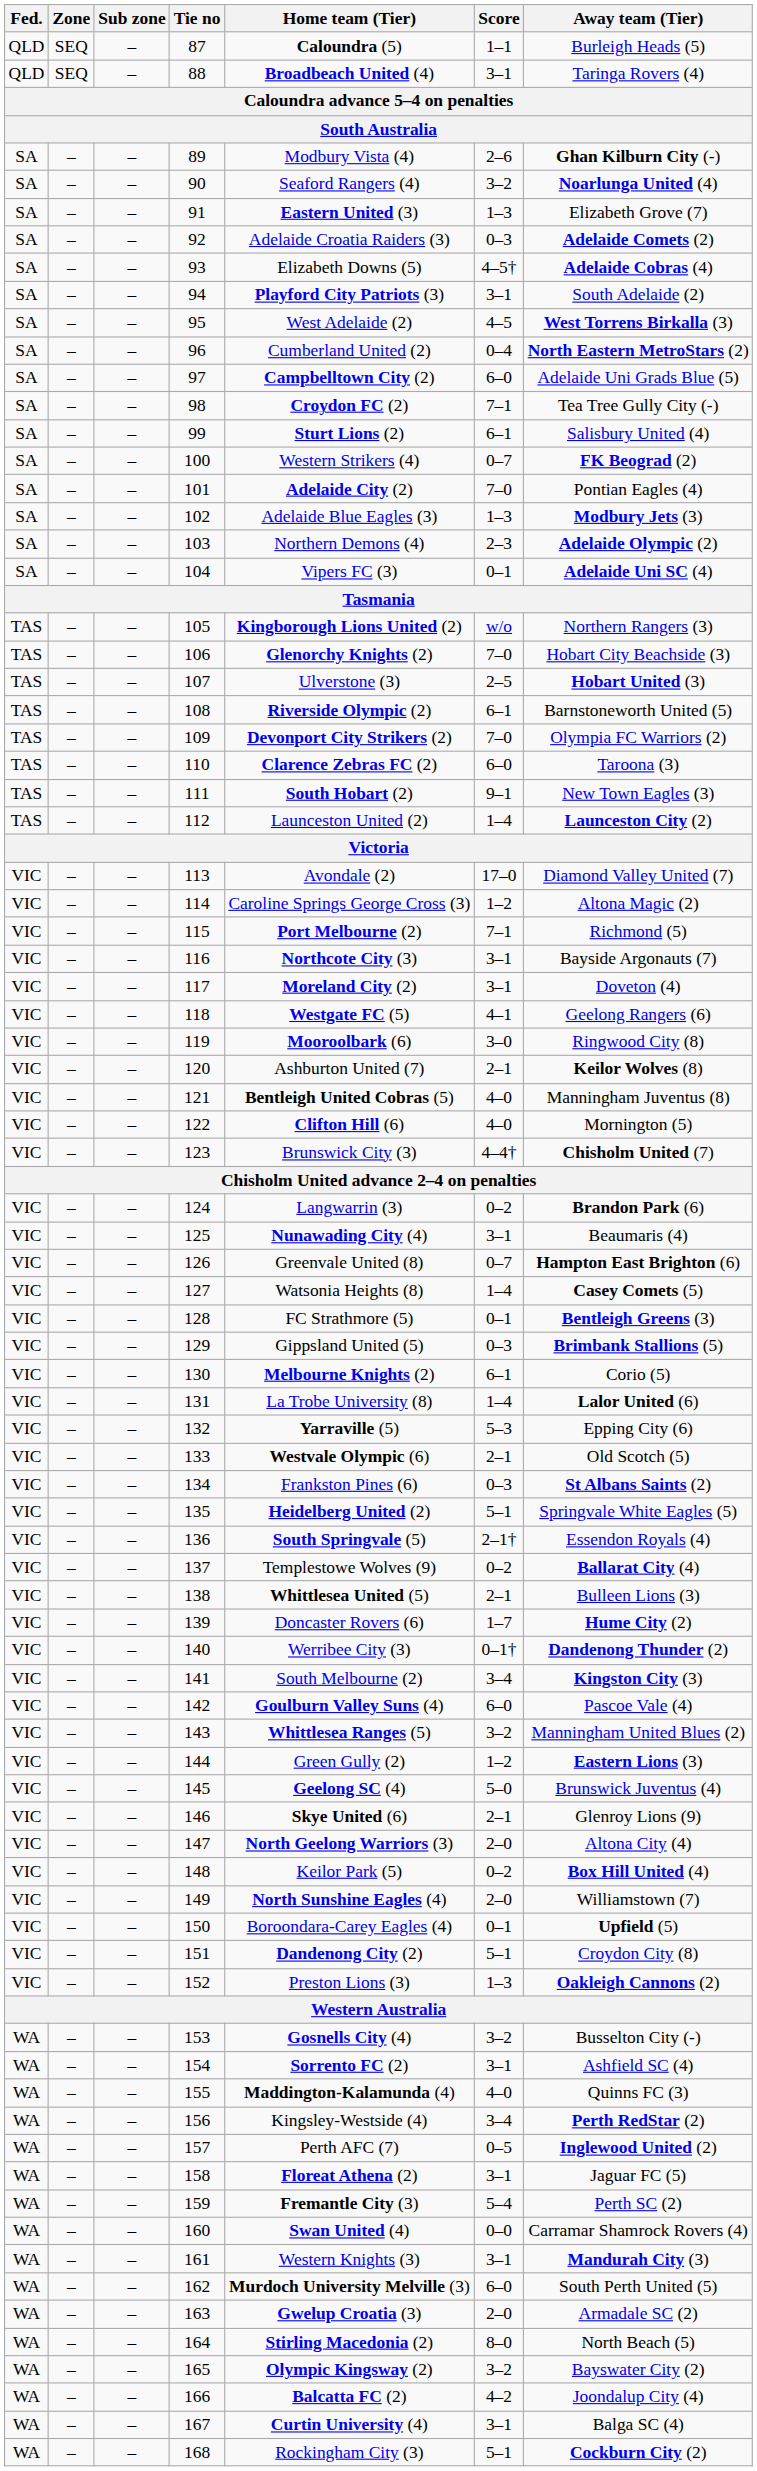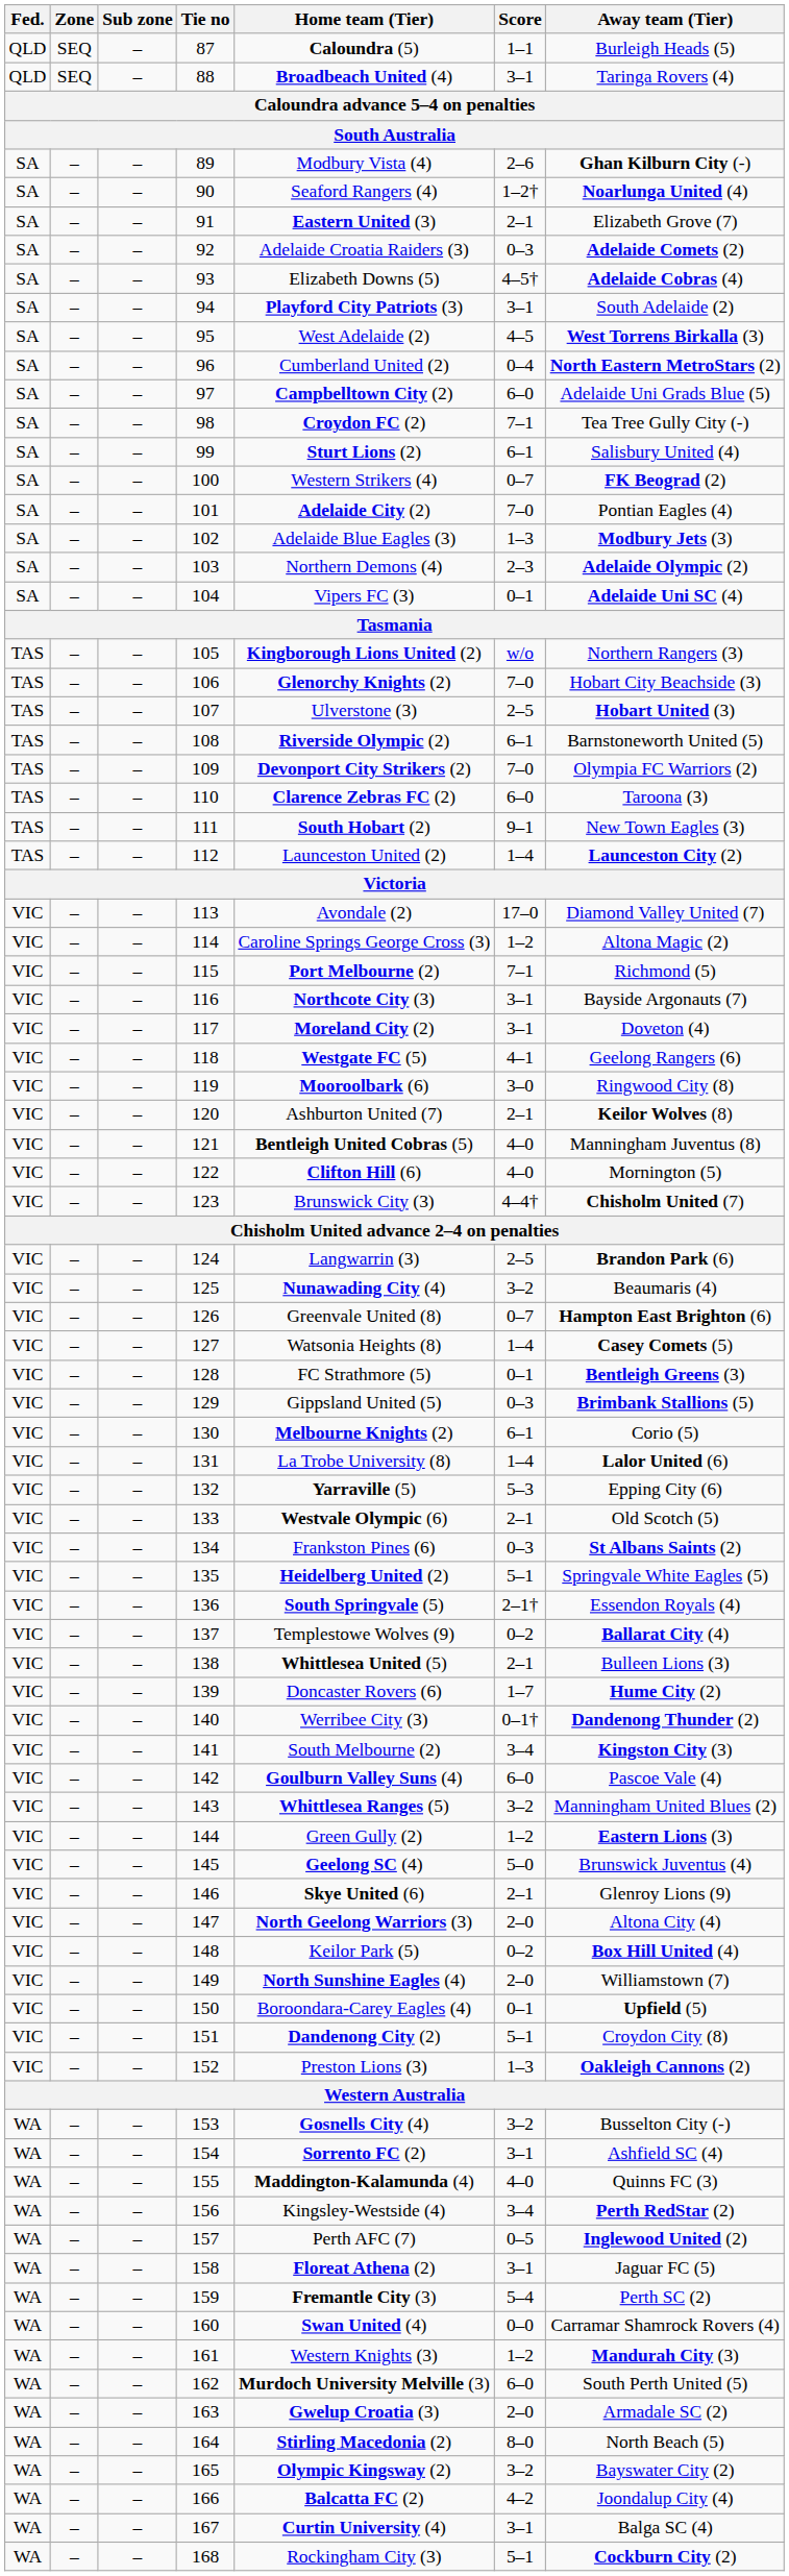 <table class="wikitable" style="text-align:center">
 <tr>
 <th>Fed.</th>
 <th>Zone</th>
 <th>Sub zone</th>
 <th>Tie no</th>
 <th>Home team (Tier)</th>
 <th>Score</th>
 <th>Away team (Tier)</th>
 </tr>
 <tr>
 <td>QLD</td>
 <td>SEQ</td>
 <td>–</td>
 <td>87</td>
 <td><strong>Caloundra</strong> (5)</td>
 <td>1–1</td>
 <td><a href='#'>Burleigh Heads</a> (5)</td>
 </tr>
 <tr>
 <td>QLD</td>
 <td>SEQ</td>
 <td>–</td>
 <td>88</td>
 <td><strong><a href='#'>Broadbeach United</a></strong> (4)</td>
 <td>3–1</td>
 <td><a href='#'>Taringa Rovers</a> (4)</td>
 </tr>
 <tr>
 <th colspan=7>Caloundra advance 5–4 on penalties</th>
 </tr>
 <tr>
 <th colspan=7><a href='#'>South Australia</a></th>
 </tr>
 <tr>
 <td>SA</td>
 <td>–</td>
 <td>–</td>
 <td>89</td>
 <td><a href='#'>Modbury Vista</a> (4)</td>
 <td>2–6</td>
 <td><strong>Ghan Kilburn City</strong> (-)</td>
 </tr>
 <tr>
 <td>SA</td>
 <td>–</td>
 <td>–</td>
 <td>90</td>
 <td><a href='#'>Seaford Rangers</a> (4)</td>
-<td>3–2</td>
+<td>1–2†</td>
 <td><strong><a href='#'>Noarlunga United</a></strong> (4)</td>
 </tr>
 <tr>
 <td>SA</td>
 <td>–</td>
 <td>–</td>
 <td>91</td>
 <td><strong><a href='#'>Eastern United</a></strong> (3)</td>
-<td>1–3</td>
+<td>2–1</td>
 <td>Elizabeth Grove (7)</td>
 </tr>
 <tr>
 <td>SA</td>
 <td>–</td>
 <td>–</td>
 <td>92</td>
 <td><a href='#'>Adelaide Croatia Raiders</a> (3)</td>
 <td>0–3</td>
 <td><strong><a href='#'>Adelaide Comets</a></strong> (2)</td>
 </tr>
 <tr>
 <td>SA</td>
 <td>–</td>
 <td>–</td>
 <td>93</td>
 <td>Elizabeth Downs (5)</td>
 <td>4–5†</td>
 <td><strong><a href='#'>Adelaide Cobras</a></strong> (4)</td>
 </tr>
 <tr>
 <td>SA</td>
 <td>–</td>
 <td>–</td>
 <td>94</td>
 <td><strong><a href='#'>Playford City Patriots</a></strong> (3)</td>
 <td>3–1</td>
 <td><a href='#'>South Adelaide</a> (2)</td>
 </tr>
 <tr>
 <td>SA</td>
 <td>–</td>
 <td>–</td>
 <td>95</td>
 <td><a href='#'>West Adelaide</a> (2)</td>
 <td>4–5</td>
 <td><strong><a href='#'>West Torrens Birkalla</a></strong> (3)</td>
 </tr>
 <tr>
 <td>SA</td>
 <td>–</td>
 <td>–</td>
 <td>96</td>
 <td><a href='#'>Cumberland United</a> (2)</td>
 <td>0–4</td>
 <td><strong><a href='#'>North Eastern MetroStars</a></strong> (2)</td>
 </tr>
 <tr>
 <td>SA</td>
 <td>–</td>
 <td>–</td>
 <td>97</td>
 <td><strong><a href='#'>Campbelltown City</a></strong> (2)</td>
 <td>6–0</td>
 <td><a href='#'>Adelaide Uni Grads Blue</a> (5)</td>
 </tr>
 <tr>
 <td>SA</td>
 <td>–</td>
 <td>–</td>
 <td>98</td>
 <td><strong><a href='#'>Croydon FC</a></strong> (2)</td>
 <td>7–1</td>
 <td>Tea Tree Gully City (-)</td>
 </tr>
 <tr>
 <td>SA</td>
 <td>–</td>
 <td>–</td>
 <td>99</td>
 <td><strong><a href='#'>Sturt Lions</a></strong> (2)</td>
 <td>6–1</td>
 <td><a href='#'>Salisbury United</a> (4)</td>
 </tr>
 <tr>
 <td>SA</td>
 <td>–</td>
 <td>–</td>
 <td>100</td>
 <td><a href='#'>Western Strikers</a> (4)</td>
 <td>0–7</td>
 <td><strong><a href='#'>FK Beograd</a></strong> (2)</td>
 </tr>
 <tr>
 <td>SA</td>
 <td>–</td>
 <td>–</td>
 <td>101</td>
 <td><strong><a href='#'>Adelaide City</a></strong> (2)</td>
 <td>7–0</td>
 <td>Pontian Eagles (4)</td>
 </tr>
 <tr>
 <td>SA</td>
 <td>–</td>
 <td>–</td>
 <td>102</td>
 <td><a href='#'>Adelaide Blue Eagles</a> (3)</td>
 <td>1–3</td>
 <td><strong><a href='#'>Modbury Jets</a></strong> (3)</td>
 </tr>
 <tr>
 <td>SA</td>
 <td>–</td>
 <td>–</td>
 <td>103</td>
 <td><a href='#'>Northern Demons</a> (4)</td>
 <td>2–3</td>
 <td><strong><a href='#'>Adelaide Olympic</a></strong> (2)</td>
 </tr>
 <tr>
 <td>SA</td>
 <td>–</td>
 <td>–</td>
 <td>104</td>
 <td><a href='#'>Vipers FC</a> (3)</td>
 <td>0–1</td>
 <td><strong><a href='#'>Adelaide Uni SC</a></strong> (4)</td>
 </tr>
 <tr>
 <th colspan=7><a href='#'>Tasmania</a></th>
 </tr>
 <tr>
 <td>TAS</td>
 <td>–</td>
 <td>–</td>
 <td>105</td>
 <td><strong><a href='#'>Kingborough Lions United</a></strong> (2)</td>
 <td><a href='#'>w/o</a></td>
 <td><a href='#'>Northern Rangers</a> (3)</td>
 </tr>
 <tr>
 <td>TAS</td>
 <td>–</td>
 <td>–</td>
 <td>106</td>
 <td><strong><a href='#'>Glenorchy Knights</a></strong> (2)</td>
 <td>7–0</td>
 <td><a href='#'>Hobart City Beachside</a> (3)</td>
 </tr>
 <tr>
 <td>TAS</td>
 <td>–</td>
 <td>–</td>
 <td>107</td>
 <td><a href='#'>Ulverstone</a> (3)</td>
 <td>2–5</td>
 <td><strong><a href='#'>Hobart United</a></strong> (3)</td>
 </tr>
 <tr>
 <td>TAS</td>
 <td>–</td>
 <td>–</td>
 <td>108</td>
 <td><strong><a href='#'>Riverside Olympic</a></strong> (2)</td>
 <td>6–1</td>
 <td>Barnstoneworth United (5)</td>
 </tr>
 <tr>
 <td>TAS</td>
 <td>–</td>
 <td>–</td>
 <td>109</td>
 <td><strong><a href='#'>Devonport City Strikers</a></strong> (2)</td>
 <td>7–0</td>
 <td><a href='#'>Olympia FC Warriors</a> (2)</td>
 </tr>
 <tr>
 <td>TAS</td>
 <td>–</td>
 <td>–</td>
 <td>110</td>
 <td><strong><a href='#'>Clarence Zebras FC</a></strong> (2)</td>
 <td>6–0</td>
 <td><a href='#'>Taroona</a> (3)</td>
 </tr>
 <tr>
 <td>TAS</td>
 <td>–</td>
 <td>–</td>
 <td>111</td>
 <td><strong><a href='#'>South Hobart</a></strong> (2)</td>
 <td>9–1</td>
 <td><a href='#'>New Town Eagles</a> (3)</td>
 </tr>
 <tr>
 <td>TAS</td>
 <td>–</td>
 <td>–</td>
 <td>112</td>
 <td><a href='#'>Launceston United</a> (2)</td>
 <td>1–4</td>
 <td><strong><a href='#'>Launceston City</a></strong> (2)</td>
 </tr>
 <tr>
 <th colspan=7><a href='#'>Victoria</a></th>
 </tr>
 <tr>
 <td>VIC</td>
 <td>–</td>
 <td>–</td>
 <td>113</td>
 <td><a href='#'>Avondale</a> (2)</td>
 <td>17–0</td>
 <td><a href='#'>Diamond Valley United</a> (7)</td>
 </tr>
 <tr>
 <td>VIC</td>
 <td>–</td>
 <td>–</td>
 <td>114</td>
 <td><a href='#'>Caroline Springs George Cross</a> (3)</td>
 <td>1–2</td>
 <td><a href='#'>Altona Magic</a> (2)</td>
 </tr>
 <tr>
 <td>VIC</td>
 <td>–</td>
 <td>–</td>
 <td>115</td>
 <td><strong><a href='#'>Port Melbourne</a></strong> (2)</td>
 <td>7–1</td>
 <td><a href='#'>Richmond</a> (5)</td>
 </tr>
 <tr>
 <td>VIC</td>
 <td>–</td>
 <td>–</td>
 <td>116</td>
 <td><strong><a href='#'>Northcote City</a></strong> (3)</td>
 <td>3–1</td>
 <td>Bayside Argonauts (7)</td>
 </tr>
 <tr>
 <td>VIC</td>
 <td>–</td>
 <td>–</td>
 <td>117</td>
 <td><strong><a href='#'>Moreland City</a></strong> (2)</td>
 <td>3–1</td>
 <td><a href='#'>Doveton</a> (4)</td>
 </tr>
 <tr>
 <td>VIC</td>
 <td>–</td>
 <td>–</td>
 <td>118</td>
 <td><strong><a href='#'>Westgate FC</a></strong> (5)</td>
 <td>4–1</td>
 <td><a href='#'>Geelong Rangers</a> (6)</td>
 </tr>
 <tr>
 <td>VIC</td>
 <td>–</td>
 <td>–</td>
 <td>119</td>
 <td><strong><a href='#'>Mooroolbark</a></strong> (6)</td>
 <td>3–0</td>
 <td><a href='#'>Ringwood City</a> (8)</td>
 </tr>
 <tr>
 <td>VIC</td>
 <td>–</td>
 <td>–</td>
 <td>120</td>
 <td>Ashburton United (7)</td>
 <td>2–1</td>
 <td><strong>Keilor Wolves</strong> (8)</td>
 </tr>
 <tr>
 <td>VIC</td>
 <td>–</td>
 <td>–</td>
 <td>121</td>
 <td><strong>Bentleigh United Cobras</strong> (5)</td>
 <td>4–0</td>
 <td>Manningham Juventus (8)</td>
 </tr>
 <tr>
 <td>VIC</td>
 <td>–</td>
 <td>–</td>
 <td>122</td>
 <td><strong><a href='#'>Clifton Hill</a></strong> (6)</td>
 <td>4–0</td>
 <td>Mornington (5)</td>
 </tr>
 <tr>
 <td>VIC</td>
 <td>–</td>
 <td>–</td>
 <td>123</td>
 <td><a href='#'>Brunswick City</a> (3)</td>
 <td>4–4†</td>
 <td><strong>Chisholm United</strong> (7)</td>
 </tr>
 <tr>
 <th colspan=7>Chisholm United advance 2–4 on penalties</th>
 </tr>
 <tr>
 <td>VIC</td>
 <td>–</td>
 <td>–</td>
 <td>124</td>
 <td><a href='#'>Langwarrin</a> (3)</td>
-<td>0–2</td>
+<td>2–5</td>
 <td><strong>Brandon Park</strong> (6)</td>
 </tr>
 <tr>
 <td>VIC</td>
 <td>–</td>
 <td>–</td>
 <td>125</td>
 <td><strong><a href='#'>Nunawading City</a></strong> (4)</td>
-<td>3–1</td>
+<td>3–2</td>
 <td>Beaumaris (4)</td>
 </tr>
 <tr>
 <td>VIC</td>
 <td>–</td>
 <td>–</td>
 <td>126</td>
 <td>Greenvale United (8)</td>
 <td>0–7</td>
 <td><strong>Hampton East Brighton</strong> (6)</td>
 </tr>
 <tr>
 <td>VIC</td>
 <td>–</td>
 <td>–</td>
 <td>127</td>
 <td>Watsonia Heights (8)</td>
 <td>1–4</td>
 <td><strong>Casey Comets</strong> (5)</td>
 </tr>
 <tr>
 <td>VIC</td>
 <td>–</td>
 <td>–</td>
 <td>128</td>
 <td>FC Strathmore (5)</td>
 <td>0–1</td>
 <td><strong><a href='#'>Bentleigh Greens</a></strong> (3)</td>
 </tr>
 <tr>
 <td>VIC</td>
 <td>–</td>
 <td>–</td>
 <td>129</td>
 <td>Gippsland United (5)</td>
 <td>0–3</td>
 <td><strong><a href='#'>Brimbank Stallions</a></strong> (5)</td>
 </tr>
 <tr>
 <td>VIC</td>
 <td>–</td>
 <td>–</td>
 <td>130</td>
 <td><strong><a href='#'>Melbourne Knights</a></strong> (2)</td>
 <td>6–1</td>
 <td>Corio (5)</td>
 </tr>
 <tr>
 <td>VIC</td>
 <td>–</td>
 <td>–</td>
 <td>131</td>
 <td><a href='#'>La Trobe University</a> (8)</td>
 <td>1–4</td>
 <td><strong>Lalor United</strong> (6)</td>
 </tr>
 <tr>
 <td>VIC</td>
 <td>–</td>
 <td>–</td>
 <td>132</td>
 <td><strong>Yarraville</strong> (5)</td>
 <td>5–3</td>
 <td>Epping City (6)</td>
 </tr>
 <tr>
 <td>VIC</td>
 <td>–</td>
 <td>–</td>
 <td>133</td>
 <td><strong>Westvale Olympic</strong> (6)</td>
 <td>2–1</td>
 <td>Old Scotch (5)</td>
 </tr>
 <tr>
 <td>VIC</td>
 <td>–</td>
 <td>–</td>
 <td>134</td>
 <td><a href='#'>Frankston Pines</a> (6)</td>
 <td>0–3</td>
 <td><strong><a href='#'>St Albans Saints</a></strong> (2)</td>
 </tr>
 <tr>
 <td>VIC</td>
 <td>–</td>
 <td>–</td>
 <td>135</td>
 <td><strong><a href='#'>Heidelberg United</a></strong> (2)</td>
 <td>5–1</td>
 <td><a href='#'>Springvale White Eagles</a> (5)</td>
 </tr>
 <tr>
 <td>VIC</td>
 <td>–</td>
 <td>–</td>
 <td>136</td>
 <td><strong><a href='#'>South Springvale</a></strong> (5)</td>
 <td>2–1†</td>
 <td><a href='#'>Essendon Royals</a> (4)</td>
 </tr>
 <tr>
 <td>VIC</td>
 <td>–</td>
 <td>–</td>
 <td>137</td>
 <td>Templestowe Wolves (9)</td>
 <td>0–2</td>
 <td><strong><a href='#'>Ballarat City</a></strong> (4)</td>
 </tr>
 <tr>
 <td>VIC</td>
 <td>–</td>
 <td>–</td>
 <td>138</td>
 <td><strong>Whittlesea United</strong> (5)</td>
 <td>2–1</td>
 <td><a href='#'>Bulleen Lions</a> (3)</td>
 </tr>
 <tr>
 <td>VIC</td>
 <td>–</td>
 <td>–</td>
 <td>139</td>
 <td><a href='#'>Doncaster Rovers</a> (6)</td>
 <td>1–7</td>
 <td><strong><a href='#'>Hume City</a></strong> (2)</td>
 </tr>
 <tr>
 <td>VIC</td>
 <td>–</td>
 <td>–</td>
 <td>140</td>
 <td><a href='#'>Werribee City</a> (3)</td>
 <td>0–1†</td>
 <td><strong><a href='#'>Dandenong Thunder</a></strong> (2)</td>
 </tr>
 <tr>
 <td>VIC</td>
 <td>–</td>
 <td>–</td>
 <td>141</td>
 <td><a href='#'>South Melbourne</a> (2)</td>
 <td>3–4</td>
 <td><strong><a href='#'>Kingston City</a></strong> (3)</td>
 </tr>
 <tr>
 <td>VIC</td>
 <td>–</td>
 <td>–</td>
 <td>142</td>
 <td><strong><a href='#'>Goulburn Valley Suns</a></strong> (4)</td>
 <td>6–0</td>
 <td><a href='#'>Pascoe Vale</a> (4)</td>
 </tr>
 <tr>
 <td>VIC</td>
 <td>–</td>
 <td>–</td>
 <td>143</td>
 <td><strong><a href='#'>Whittlesea Ranges</a></strong> (5)</td>
 <td>3–2</td>
 <td><a href='#'>Manningham United Blues</a> (2)</td>
 </tr>
 <tr>
 <td>VIC</td>
 <td>–</td>
 <td>–</td>
 <td>144</td>
 <td><a href='#'>Green Gully</a> (2)</td>
 <td>1–2</td>
 <td><strong><a href='#'>Eastern Lions</a></strong> (3)</td>
 </tr>
 <tr>
 <td>VIC</td>
 <td>–</td>
 <td>–</td>
 <td>145</td>
 <td><strong><a href='#'>Geelong SC</a></strong> (4)</td>
 <td>5–0</td>
 <td><a href='#'>Brunswick Juventus</a> (4)</td>
 </tr>
 <tr>
 <td>VIC</td>
 <td>–</td>
 <td>–</td>
 <td>146</td>
 <td><strong>Skye United</strong> (6)</td>
 <td>2–1</td>
 <td>Glenroy Lions (9)</td>
 </tr>
 <tr>
 <td>VIC</td>
 <td>–</td>
 <td>–</td>
 <td>147</td>
 <td><strong><a href='#'>North Geelong Warriors</a></strong> (3)</td>
 <td>2–0</td>
 <td><a href='#'>Altona City</a> (4)</td>
 </tr>
 <tr>
 <td>VIC</td>
 <td>–</td>
 <td>–</td>
 <td>148</td>
 <td><a href='#'>Keilor Park</a> (5)</td>
 <td>0–2</td>
 <td><strong><a href='#'>Box Hill United</a></strong> (4)</td>
 </tr>
 <tr>
 <td>VIC</td>
 <td>–</td>
 <td>–</td>
 <td>149</td>
 <td><strong><a href='#'>North Sunshine Eagles</a></strong> (4)</td>
 <td>2–0</td>
 <td>Williamstown (7)</td>
 </tr>
 <tr>
 <td>VIC</td>
 <td>–</td>
 <td>–</td>
 <td>150</td>
 <td><a href='#'>Boroondara-Carey Eagles</a> (4)</td>
 <td>0–1</td>
 <td><strong>Upfield</strong> (5)</td>
 </tr>
 <tr>
 <td>VIC</td>
 <td>–</td>
 <td>–</td>
 <td>151</td>
 <td><strong><a href='#'>Dandenong City</a></strong> (2)</td>
 <td>5–1</td>
 <td><a href='#'>Croydon City</a> (8)</td>
 </tr>
 <tr>
 <td>VIC</td>
 <td>–</td>
 <td>–</td>
 <td>152</td>
 <td><a href='#'>Preston Lions</a> (3)</td>
 <td>1–3</td>
 <td><strong><a href='#'>Oakleigh Cannons</a></strong> (2)</td>
 </tr>
 <tr>
 <th colspan=7><a href='#'>Western Australia</a></th>
 </tr>
 <tr>
 <td>WA</td>
 <td>–</td>
 <td>–</td>
 <td>153</td>
 <td><strong><a href='#'>Gosnells City</a></strong> (4)</td>
 <td>3–2</td>
 <td>Busselton City (-)</td>
 </tr>
 <tr>
 <td>WA</td>
 <td>–</td>
 <td>–</td>
 <td>154</td>
 <td><strong><a href='#'>Sorrento FC</a></strong> (2)</td>
 <td>3–1</td>
 <td><a href='#'>Ashfield SC</a> (4)</td>
 </tr>
 <tr>
 <td>WA</td>
 <td>–</td>
 <td>–</td>
 <td>155</td>
 <td><strong>Maddington-Kalamunda</strong> (4)</td>
 <td>4–0</td>
 <td>Quinns FC (3)</td>
 </tr>
 <tr>
 <td>WA</td>
 <td>–</td>
 <td>–</td>
 <td>156</td>
 <td>Kingsley-Westside (4)</td>
 <td>3–4</td>
 <td><strong><a href='#'>Perth RedStar</a></strong> (2)</td>
 </tr>
 <tr>
 <td>WA</td>
 <td>–</td>
 <td>–</td>
 <td>157</td>
 <td>Perth AFC (7)</td>
 <td>0–5</td>
 <td><strong><a href='#'>Inglewood United</a></strong> (2)</td>
 </tr>
 <tr>
 <td>WA</td>
 <td>–</td>
 <td>–</td>
 <td>158</td>
 <td><strong><a href='#'>Floreat Athena</a></strong> (2)</td>
 <td>3–1</td>
 <td>Jaguar FC (5)</td>
 </tr>
 <tr>
 <td>WA</td>
 <td>–</td>
 <td>–</td>
 <td>159</td>
 <td><strong>Fremantle City</strong> (3)</td>
 <td>5–4</td>
 <td><a href='#'>Perth SC</a> (2)</td>
 </tr>
 <tr>
 <td>WA</td>
 <td>–</td>
 <td>–</td>
 <td>160</td>
 <td><strong><a href='#'>Swan United</a></strong> (4)</td>
 <td>0–0</td>
 <td>Carramar Shamrock Rovers (4)</td>
 </tr>
 <tr>
 <td>WA</td>
 <td>–</td>
 <td>–</td>
 <td>161</td>
 <td><a href='#'>Western Knights</a> (3)</td>
-<td>3–1</td>
+<td>1–2</td>
 <td><strong><a href='#'>Mandurah City</a></strong> (3)</td>
 </tr>
 <tr>
 <td>WA</td>
 <td>–</td>
 <td>–</td>
 <td>162</td>
 <td><strong>Murdoch University Melville</strong> (3)</td>
 <td>6–0</td>
 <td>South Perth United (5)</td>
 </tr>
 <tr>
 <td>WA</td>
 <td>–</td>
 <td>–</td>
 <td>163</td>
 <td><strong><a href='#'>Gwelup Croatia</a></strong> (3)</td>
 <td>2–0</td>
 <td><a href='#'>Armadale SC</a> (2)</td>
 </tr>
 <tr>
 <td>WA</td>
 <td>–</td>
 <td>–</td>
 <td>164</td>
 <td><strong><a href='#'>Stirling Macedonia</a></strong> (2)</td>
 <td>8–0</td>
 <td>North Beach (5)</td>
 </tr>
 <tr>
 <td>WA</td>
 <td>–</td>
 <td>–</td>
 <td>165</td>
 <td><strong><a href='#'>Olympic Kingsway</a></strong> (2)</td>
 <td>3–2</td>
 <td><a href='#'>Bayswater City</a> (2)</td>
 </tr>
 <tr>
 <td>WA</td>
 <td>–</td>
 <td>–</td>
 <td>166</td>
 <td><strong><a href='#'>Balcatta FC</a></strong> (2)</td>
 <td>4–2</td>
 <td><a href='#'>Joondalup City</a> (4)</td>
 </tr>
 <tr>
 <td>WA</td>
 <td>–</td>
 <td>–</td>
 <td>167</td>
 <td><strong><a href='#'>Curtin University</a></strong> (4)</td>
 <td>3–1</td>
 <td>Balga SC (4)</td>
 </tr>
 <tr>
 <td>WA</td>
 <td>–</td>
 <td>–</td>
 <td>168</td>
 <td><a href='#'>Rockingham City</a> (3)</td>
 <td>5–1</td>
 <td><strong><a href='#'>Cockburn City</a></strong> (2)</td>
 </tr>
 </table>
